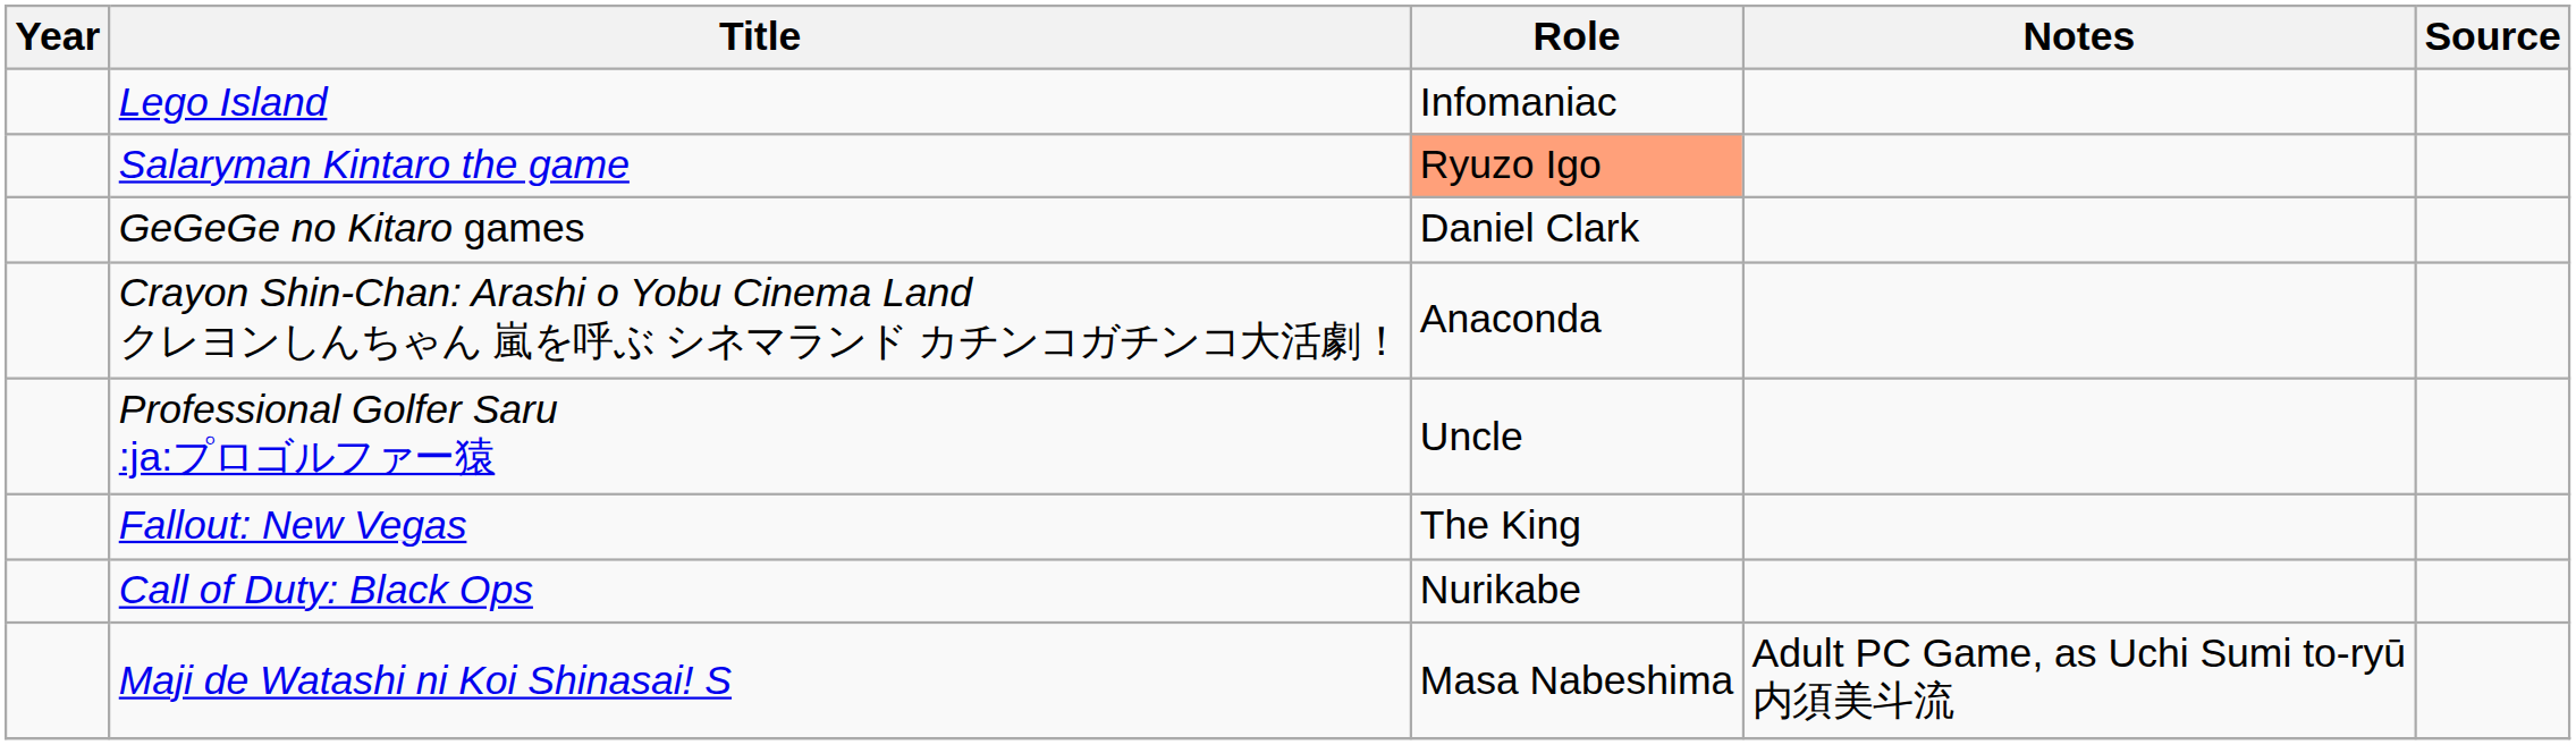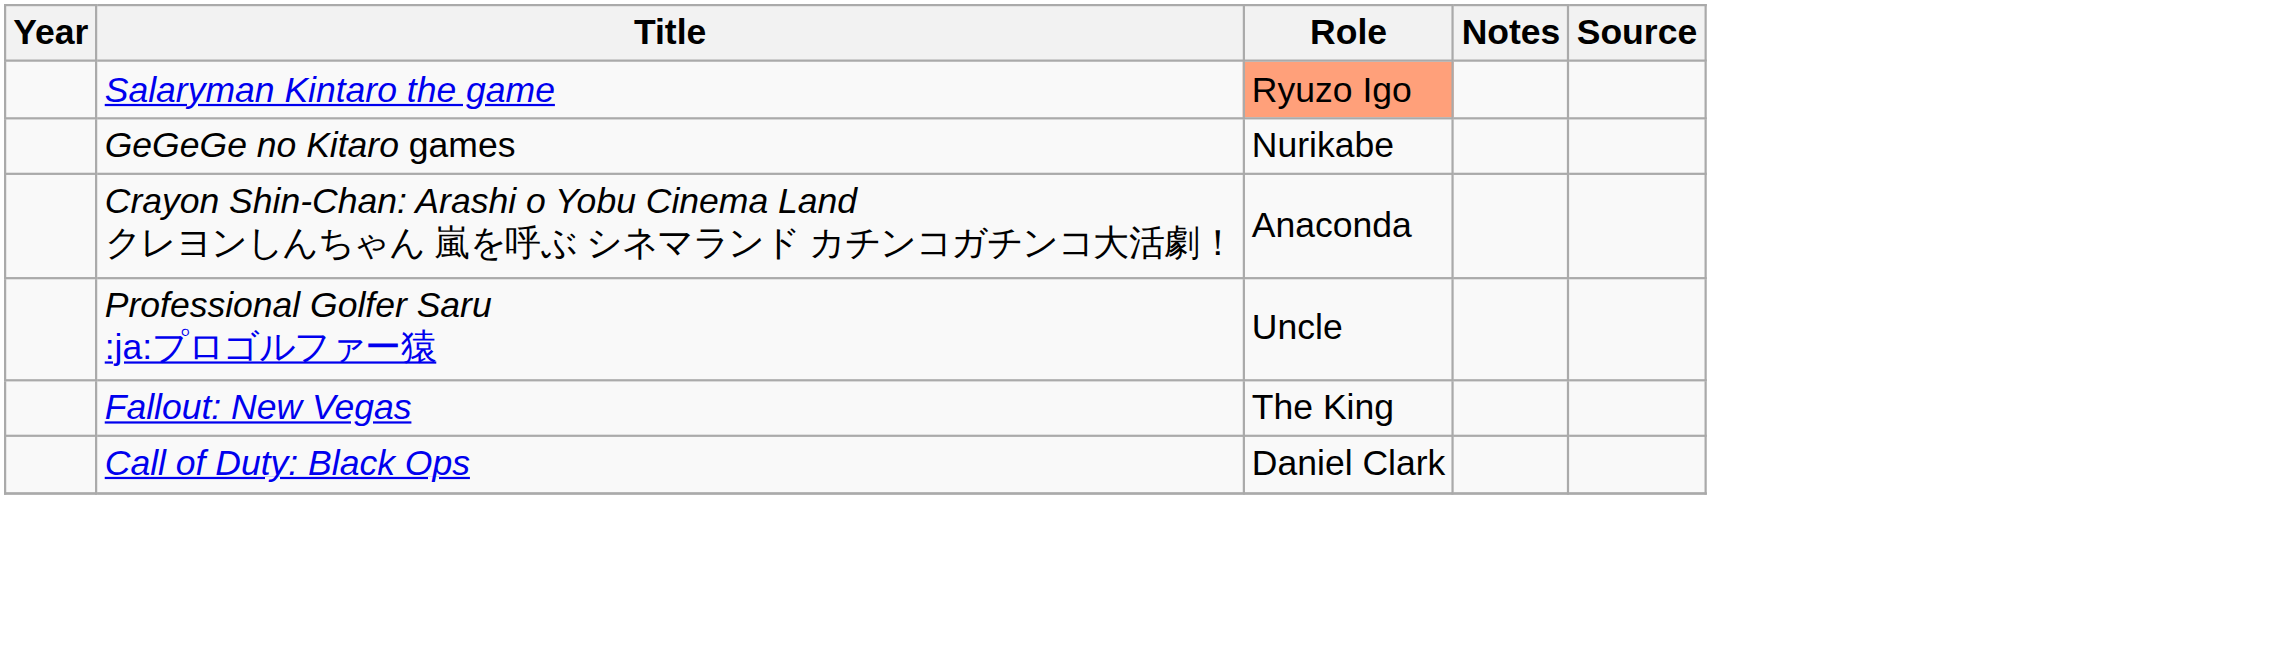 <table class="wikitable sortable plainrowheaders">
 <tr>
 <th>Year</th>
 <th>Title</th>
 <th>Role</th>
 <th class="unsortable">Notes</th>
 <th class="unsortable">Source</th>
-</tr>
-<tr>
-<td></td>
-<td><em><a href='#'>Lego Island</a></em></td>
-<td>Infomaniac</td>
-<td></td>
-<td></td>
 </tr>
 <tr>
 <td></td>
 <td><em><a href='#'>Salaryman Kintaro the game</a></em></td>
 <td style="background: lightsalmon;">Ryuzo Igo</td>
 <td></td>
 <td></td>
 </tr>
 <tr>
 <td></td>
 <td><em>GeGeGe no Kitaro</em> games</td>
-<td>Daniel Clark</td>
+<td>Nurikabe</td>
 <td></td>
 <td></td>
 </tr>
 <tr>
 <td></td>
 <td><em>Crayon Shin-Chan: Arashi o Yobu Cinema Land</em><br>クレヨンしんちゃん 嵐を呼ぶ シネマランド カチンコガチンコ大活劇！</td>
 <td>Anaconda</td>
 <td></td>
 <td></td>
 </tr>
 <tr>
 <td></td>
 <td><em>Professional Golfer Saru</em><br><a href='#'>:ja:プロゴルファー猿</a></td>
 <td>Uncle</td>
 <td></td>
 <td></td>
 </tr>
 <tr>
 <td></td>
 <td><em><a href='#'>Fallout: New Vegas</a></em></td>
 <td>The King</td>
 <td></td>
 <td></td>
 </tr>
 <tr>
 <td></td>
 <td><em><a href='#'>Call of Duty: Black Ops</a></em></td>
-<td>Nurikabe</td>
+<td>Daniel Clark</td>
 <td></td>
-<td></td>
-</tr>
-<tr>
-<td></td>
-<td><em><a href='#'>Maji de Watashi ni Koi Shinasai! S</a></em></td>
-<td>Masa Nabeshima</td>
-<td>Adult PC Game, as Uchi Sumi to-ryū<br>内須美斗流</td>
 <td></td>
 </tr>
 <tr>
 </tr>
 </table>
